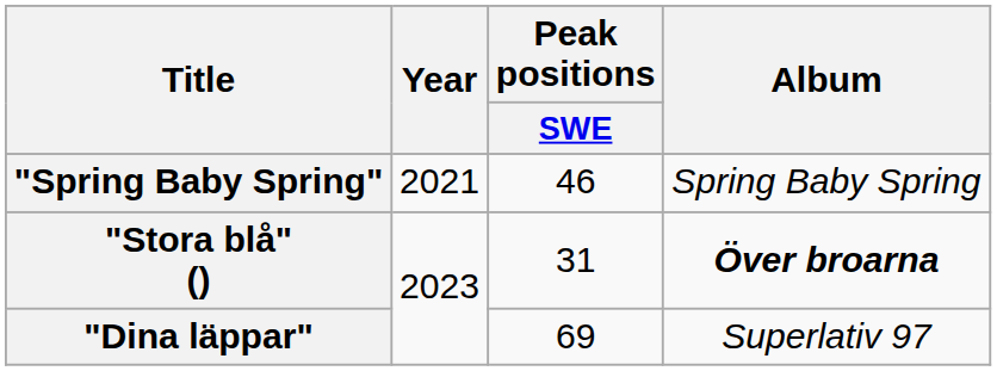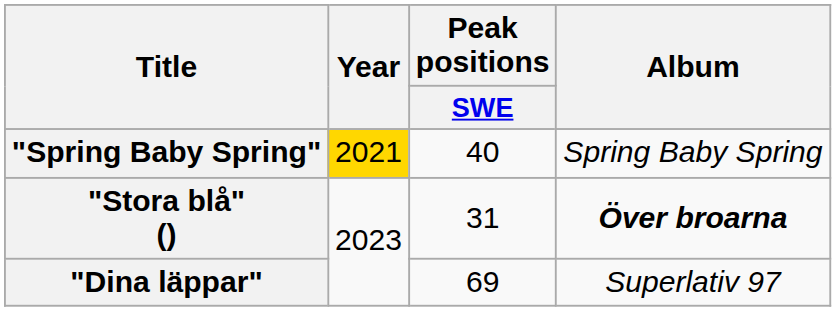 <table class="wikitable plainrowheaders" style="text-align:center;">
 <tr>
 <th rowspan="2">Title</th>
 <th rowspan="2">Year</th>
 <th colspan="1">Peak positions</th>
 <th rowspan="2">Album</th>
 </tr>
 <tr>
 <th scope="col" style="width:3em;font-size:90%;"><a href='#'>SWE</a><br></th>
 </tr>
 <tr>
 <th scope="row">"Spring Baby Spring"</th>
-<td>2021</td>
-<td>46</td>
+<td style="background: gold;">2021</td>
+<td>40</td>
 <td><em>Spring Baby Spring</em></td>
 </tr>
 <tr>
 <th scope="row">"Stora blå"<br>()</th>
 <td rowspan="2">2023</td>
 <td>31<br></td>
 <td><strong><em>Över broarna</em></strong></td>
 </tr>
 <tr>
 <th scope="row">"Dina läppar"</th>
 <td>69</td>
 <td><em>Superlativ 97</em></td>
 </tr>
 </table>
